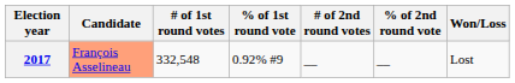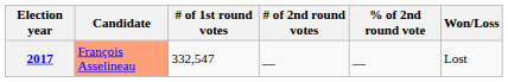 <table class="wikitable">
 <tr>
 <th>Election year</th>
 <th>Candidate</th>
 <th># of 1st round votes</th>
-<th>% of 1st round vote</th>
 <th># of 2nd round votes</th>
 <th>% of 2nd round vote</th>
 <th>Won/Loss</th>
 </tr>
 <tr>
 <th><a href='#'>2017</a></th>
 <td style="background: lightsalmon;"><a href='#'>François Asselineau</a></td>
-<td>332,548</td>
-<td>0.92%  #9</td>
+<td>332,547</td>
 <td>__</td>
 <td>__</td>
 <td>Lost</td>
 </tr>
 </table>
